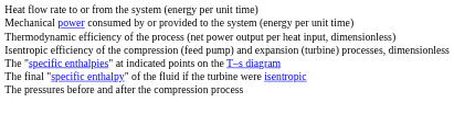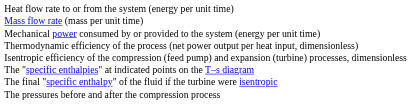 <table border="0" style="border-spacing: 1em 0">
 <tr>
 <td></td>
 <td>Heat flow rate to or from the system (energy per unit time)</td>
+</tr>
+<tr>
+<td></td>
+<td><a href='#'>Mass flow rate</a> (mass per unit time)</td>
 </tr>
 <tr>
 <td></td>
 <td>Mechanical <a href='#'>power</a> consumed by or provided to the system (energy per unit time)</td>
 </tr>
 <tr>
 <td></td>
 <td>Thermodynamic efficiency of the process (net power output per heat input, dimensionless)</td>
 </tr>
 <tr>
 <td></td>
 <td>Isentropic efficiency of the compression (feed pump) and expansion (turbine) processes, dimensionless</td>
 </tr>
 <tr>
 <td></td>
 <td>The "<a href='#'>specific enthalpies</a>" at indicated points on the <a href='#'>T–s diagram</a></td>
 </tr>
 <tr>
 <td></td>
 <td>The final "<a href='#'>specific enthalpy</a>" of the fluid if the turbine were <a href='#'>isentropic</a></td>
 </tr>
 <tr>
 <td></td>
 <td>The pressures before and after the compression process</td>
 </tr>
 </table>
